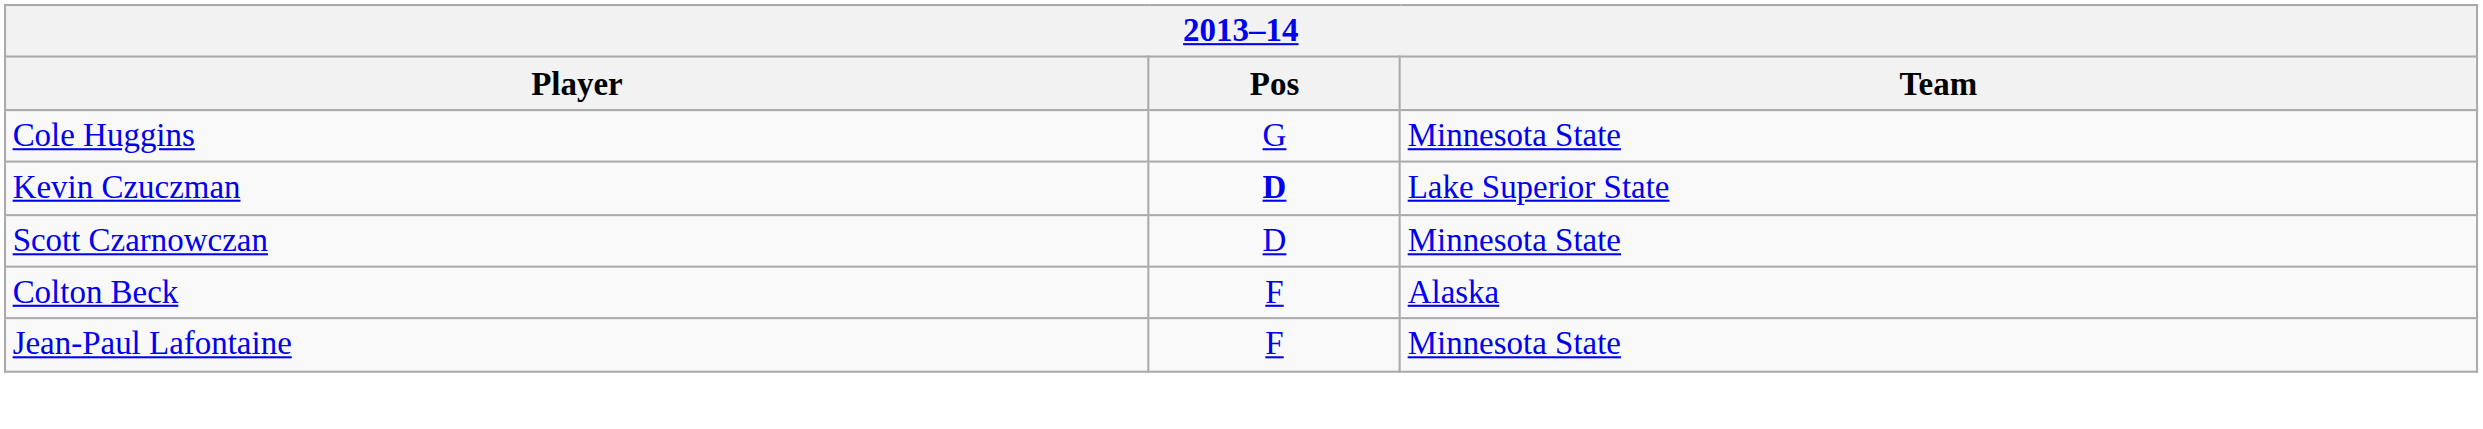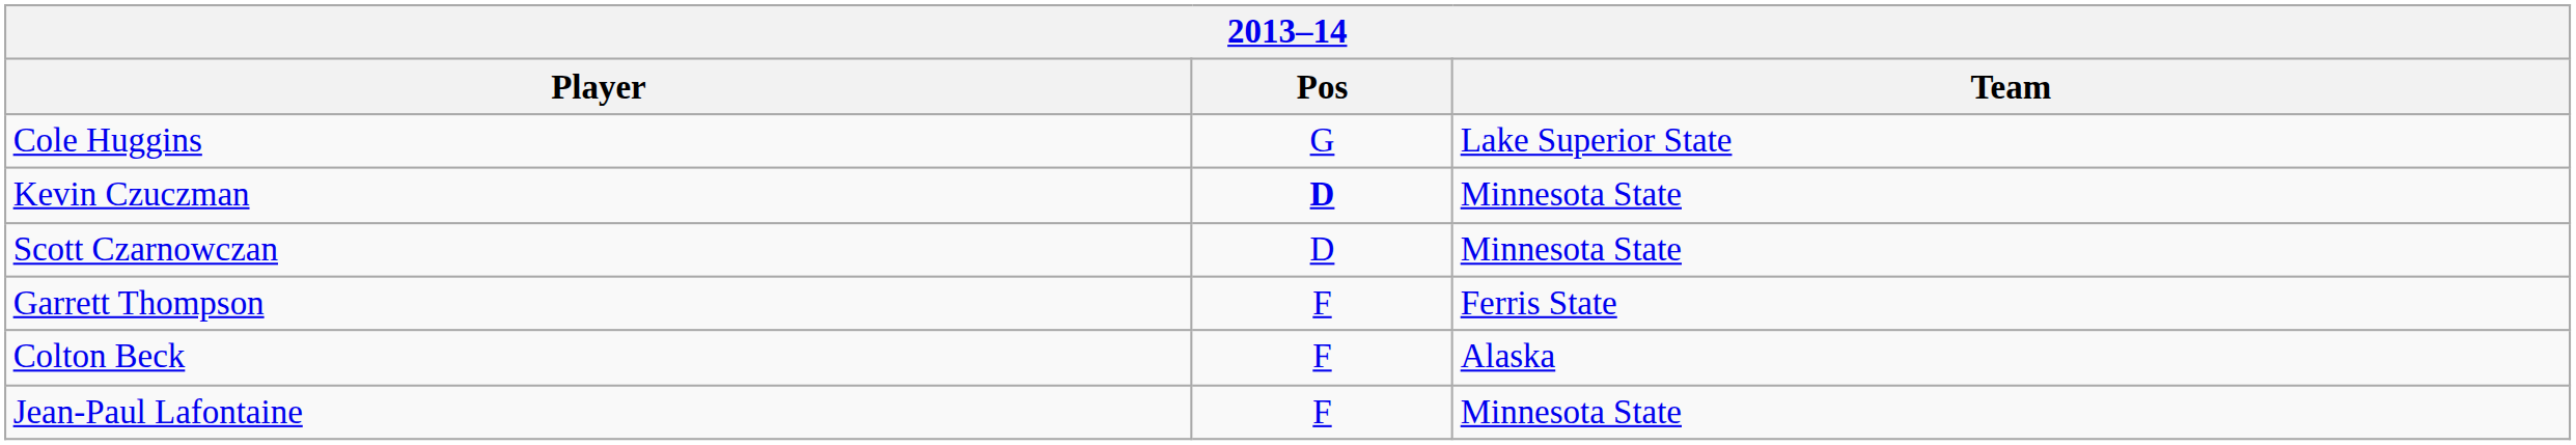 <table class="wikitable" width=95%>
 <tr>
 <th colspan=3><a href='#'>2013–14</a></th>
 </tr>
 <tr>
 <th>Player</th>
 <th>Pos</th>
 <th>Team</th>
 </tr>
 <tr>
 <td><a href='#'>Cole Huggins</a></td>
 <td align=center><a href='#'>G</a></td>
-<td><a href='#'>Minnesota State</a></td>
+<td><a href='#'>Lake Superior State</a></td>
 </tr>
 <tr>
 <td><a href='#'>Kevin Czuczman</a></td>
 <td align=center><strong><a href='#'>D</a></strong></td>
-<td><a href='#'>Lake Superior State</a></td>
+<td><a href='#'>Minnesota State</a></td>
 </tr>
 <tr>
 <td><a href='#'>Scott Czarnowczan</a></td>
 <td align=center><a href='#'>D</a></td>
 <td><a href='#'>Minnesota State</a></td>
+</tr>
+<tr>
+<td><a href='#'>Garrett Thompson</a></td>
+<td align=center><a href='#'>F</a></td>
+<td><a href='#'>Ferris State</a></td>
 </tr>
 <tr>
 <td><a href='#'>Colton Beck</a></td>
 <td align=center><a href='#'>F</a></td>
 <td><a href='#'>Alaska</a></td>
 </tr>
 <tr>
 <td><a href='#'>Jean-Paul Lafontaine</a></td>
 <td align=center><a href='#'>F</a></td>
 <td><a href='#'>Minnesota State</a></td>
 </tr>
 </table>
